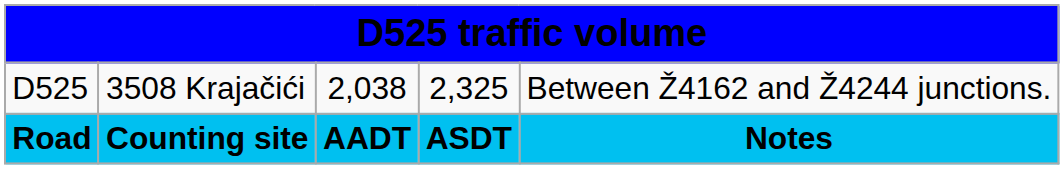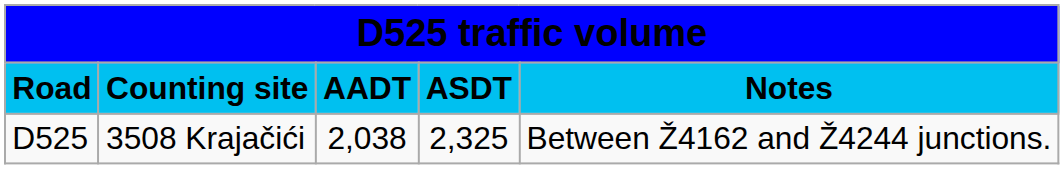 <table class="wikitable">
 <tr>
 <td colspan=5 bgcolor=blue align=center style=margin-top:15><span><big><strong>D525 traffic volume</strong></big></span></td>
+</tr>
+<tr>
+<td align=center bgcolor=00c0f0><strong>Road</strong></td>
+<td align=center bgcolor=00c0f0><strong>Counting site</strong></td>
+<td align=center bgcolor=00c0f0><strong>AADT</strong></td>
+<td align=center bgcolor=00c0f0><strong>ASDT</strong></td>
+<td align=center bgcolor=00c0f0><strong>Notes</strong></td>
 </tr>
 <tr>
 <td> D525</td>
 <td>3508 Krajačići</td>
 <td align=center>2,038</td>
 <td align=center>2,325</td>
 <td>Between Ž4162 and Ž4244 junctions.</td>
 </tr>
-<tr>
-<td align=center bgcolor=00c0f0><strong>Road</strong></td>
-<td align=center bgcolor=00c0f0><strong>Counting site</strong></td>
-<td align=center bgcolor=00c0f0><strong>AADT</strong></td>
-<td align=center bgcolor=00c0f0><strong>ASDT</strong></td>
-<td align=center bgcolor=00c0f0><strong>Notes</strong></td>
-</tr>
 </table>
